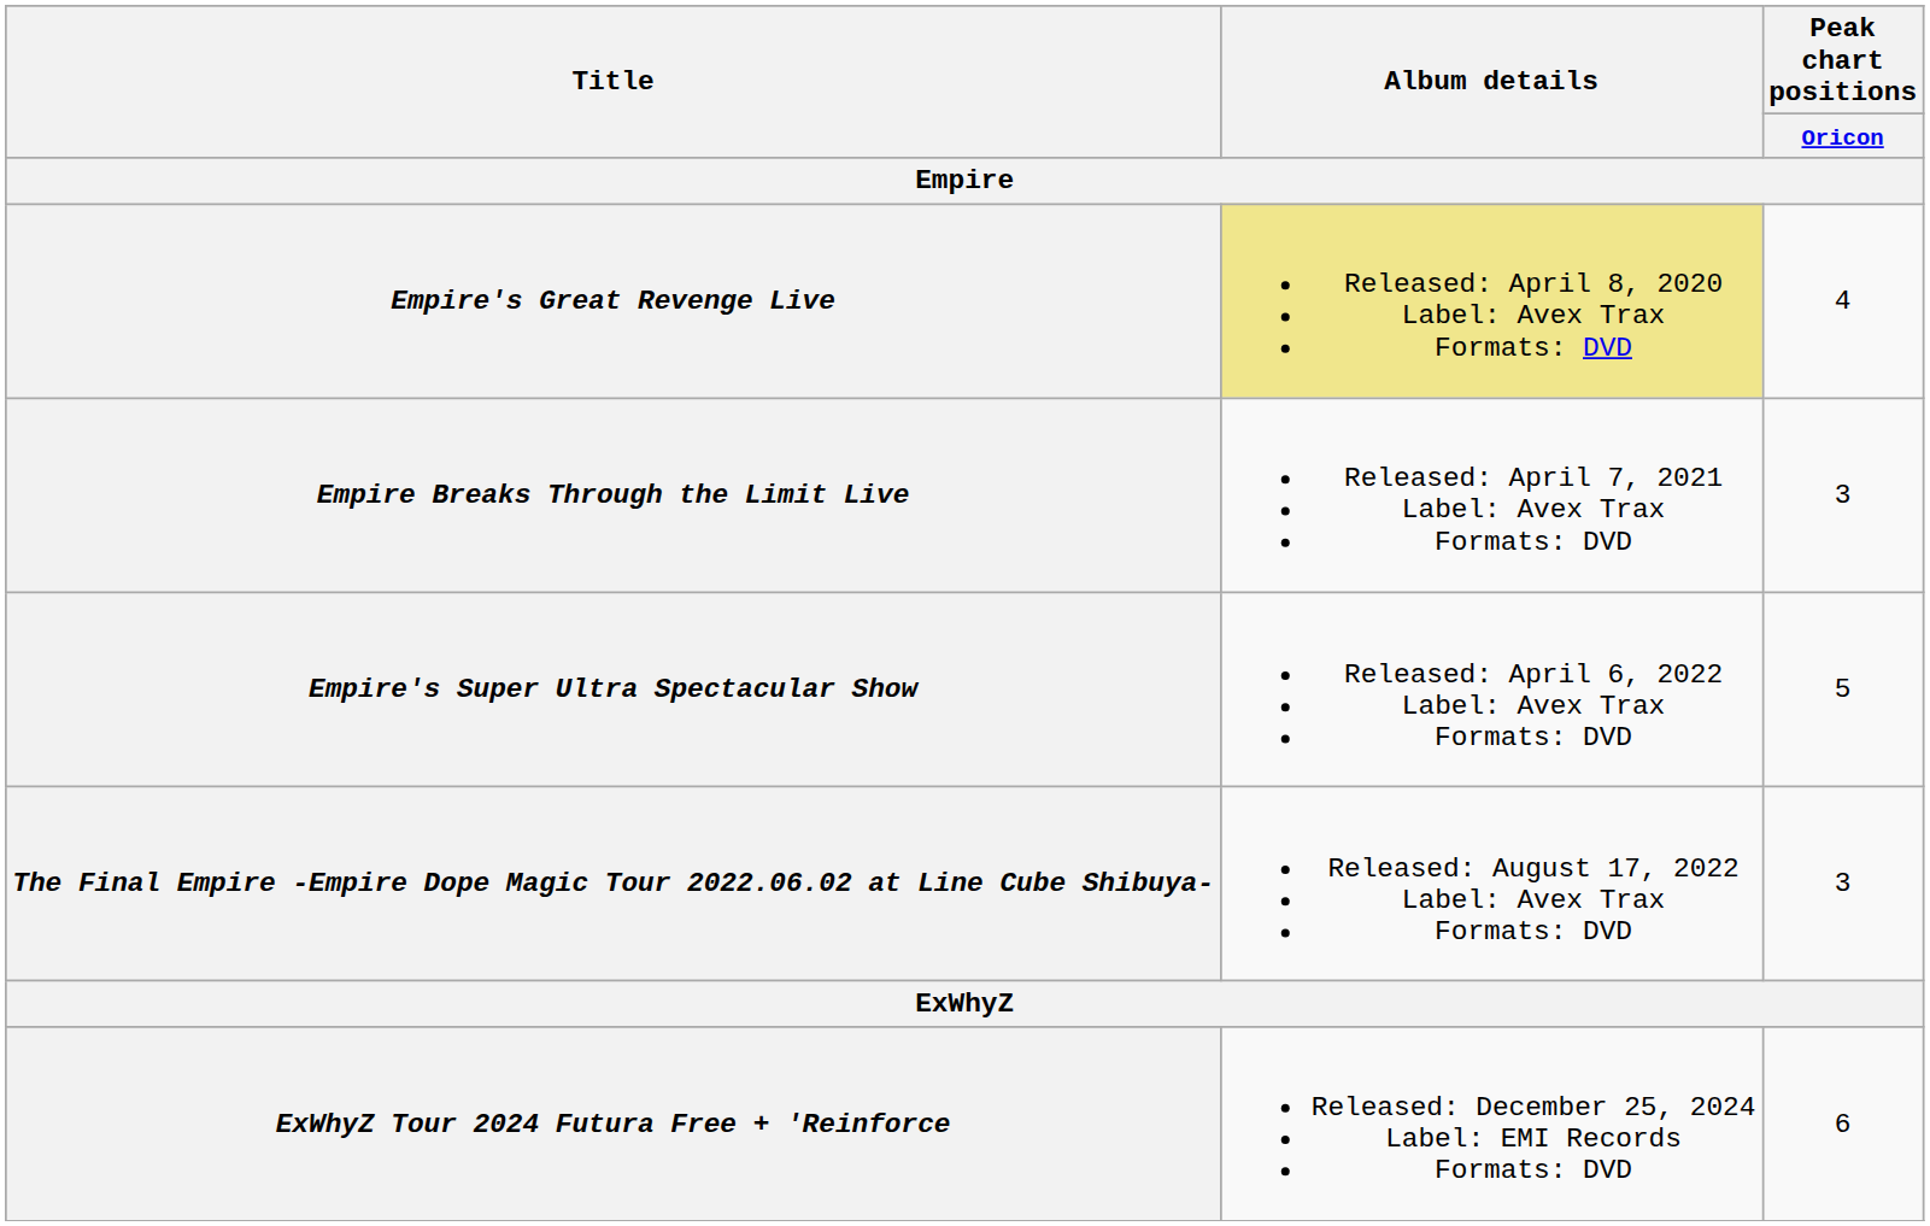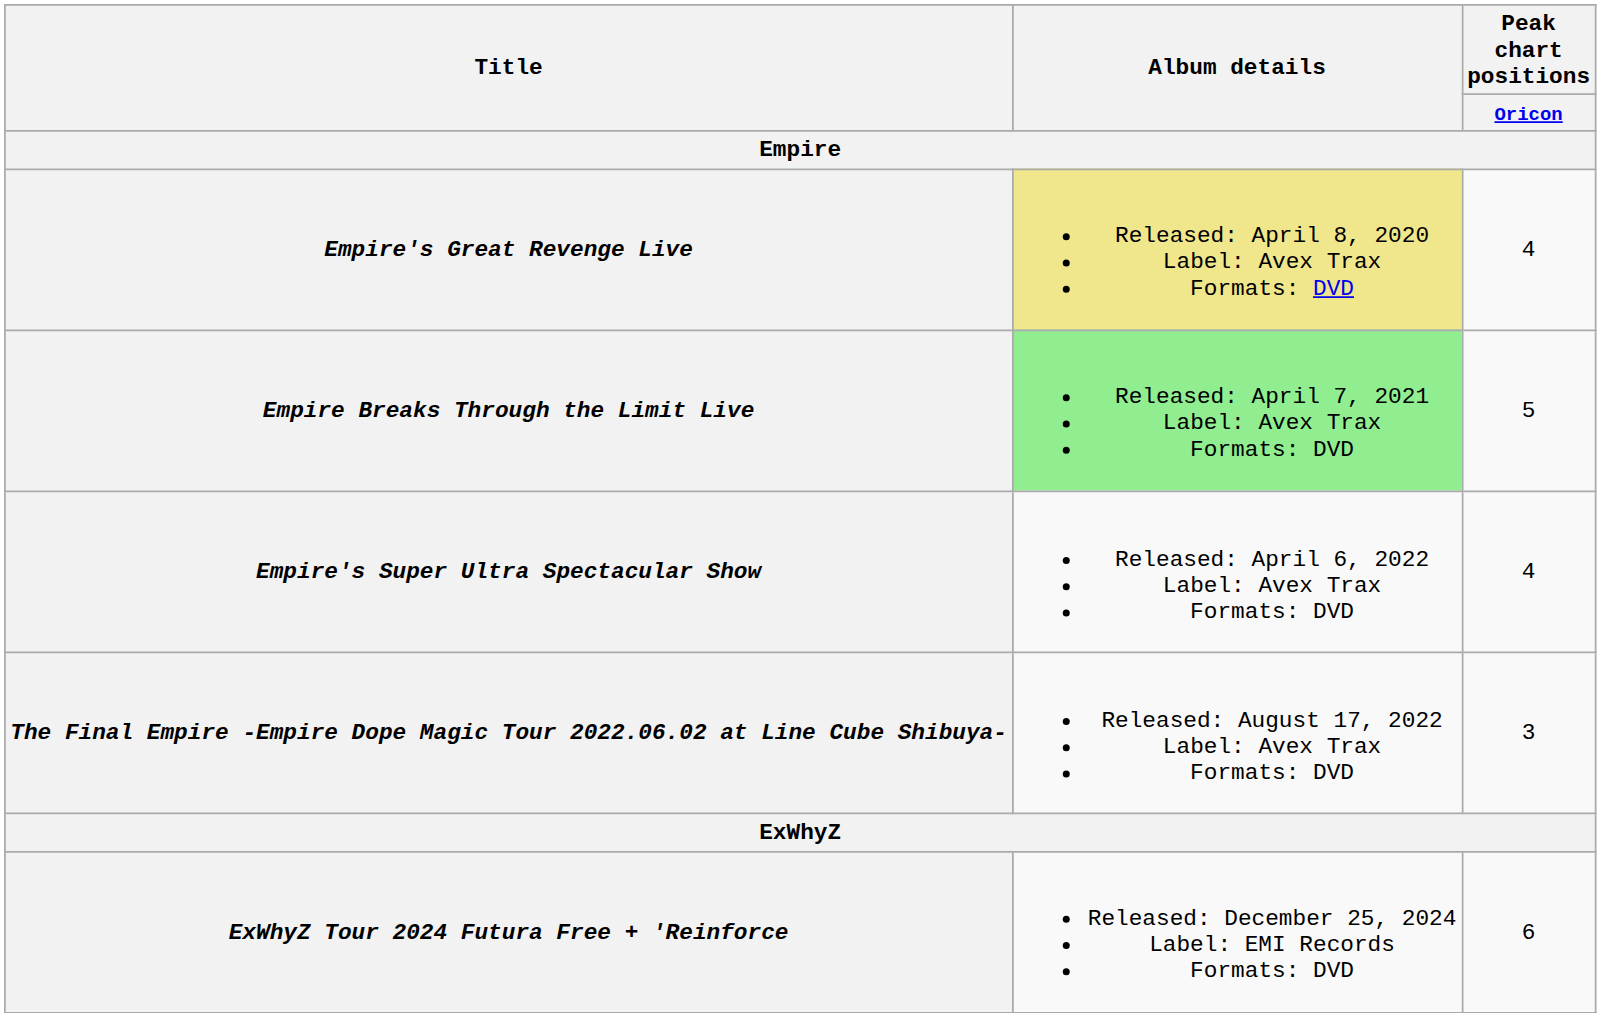 <table class="wikitable plainrowheaders" style="text-align:center;">
 <tr>
 <th scope="col" rowspan="2">Title</th>
 <th scope="col" rowspan="2">Album details</th>
 <th scope="col" colspan="1">Peak chart positions</th>
 </tr>
 <tr>
 <th scope="col" style="width:2.5em;"><small><a href='#'>Oricon</a></small></th>
 </tr>
 <tr>
 <th scope="col" colspan="4">Empire</th>
 </tr>
 <tr>
 <th scope="row"><em>Empire's Great Revenge Live</em></th>
 <td style="background: khaki;"><br><ul><li>Released: April 8, 2020</li><li>Label: Avex Trax</li><li>Formats: <a href='#'>DVD</a></li></ul></td>
 <td>4</td>
 </tr>
 <tr>
 <th scope="row"><em>Empire Breaks Through the Limit Live</em></th>
-<td><br><ul><li>Released: April 7, 2021</li><li>Label: Avex Trax</li><li>Formats: DVD</li></ul></td>
-<td>3</td>
+<td style="background: lightgreen;"><br><ul><li>Released: April 7, 2021</li><li>Label: Avex Trax</li><li>Formats: DVD</li></ul></td>
+<td>5</td>
 </tr>
 <tr>
 <th scope="row"><em>Empire's Super Ultra Spectacular Show</em></th>
 <td><br><ul><li>Released: April 6, 2022</li><li>Label: Avex Trax</li><li>Formats: DVD</li></ul></td>
-<td>5</td>
+<td>4</td>
 </tr>
 <tr>
 <th scope="row"><em>The Final Empire -Empire Dope Magic Tour 2022.06.02 at Line Cube Shibuya-</em></th>
 <td><br><ul><li>Released: August 17, 2022</li><li>Label: Avex Trax</li><li>Formats: DVD</li></ul></td>
 <td>3</td>
 </tr>
 <tr>
 <th scope="col" colspan="4">ExWhyZ</th>
 </tr>
 <tr>
 <th scope="row"><em>ExWhyZ Tour 2024 Futura Free + 'Reinforce<strong></th>
 <td><br><ul><li>Released: December 25, 2024</li><li>Label: EMI Records</li><li>Formats: DVD</li></ul></td>
 <td>6</td>
 </tr>
 <tr>
 </tr>
 </table>
